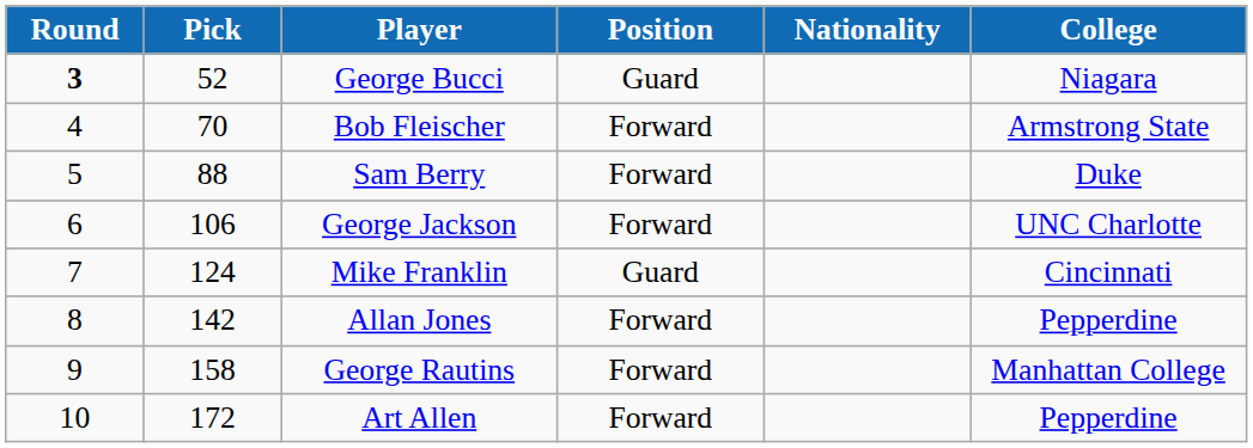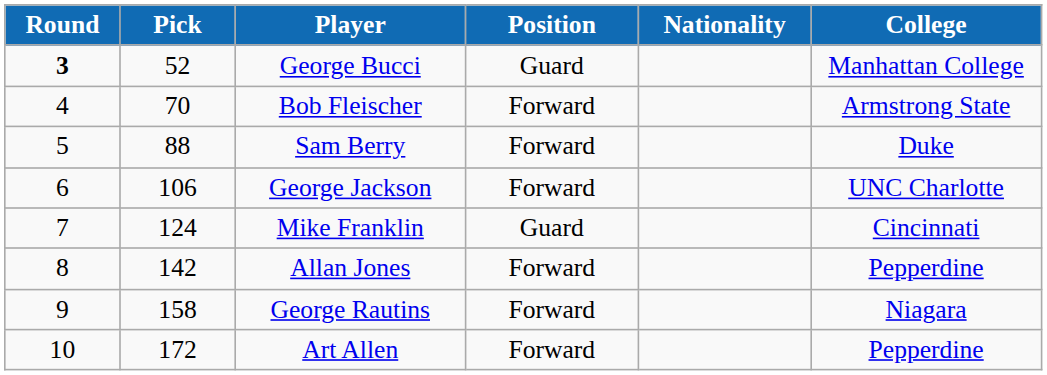 <table class="wikitable sortable">
 <tr>
 <th style="background:#106bb4; color:white; width:10%;">Round</th>
 <th style="background:#106bb4; color:white; width:10%;">Pick</th>
 <th style="background:#106bb4; color:white; width:20%;">Player</th>
 <th style="background:#106bb4; color:white" width="15%">Position</th>
 <th style="background:#106bb4; color:white" width="15%">Nationality</th>
 <th style="background:#106bb4; color:white; width:20%;">College</th>
 </tr>
 <tr style="text-align:center;" bgcolor="">
 <td><strong>3</strong></td>
 <td>52</td>
 <td><a href='#'>George Bucci</a></td>
 <td>Guard</td>
 <td></td>
-<td><a href='#'>Niagara</a></td>
+<td><a href='#'>Manhattan College</a></td>
 </tr>
 <tr style="text-align:center;" bgcolor="">
 <td>4</td>
 <td>70</td>
 <td><a href='#'>Bob Fleischer</a></td>
 <td>Forward</td>
 <td></td>
 <td><a href='#'>Armstrong State</a></td>
 </tr>
 <tr style="text-align:center;" bgcolor="">
 <td>5</td>
 <td>88</td>
 <td><a href='#'>Sam Berry</a></td>
 <td>Forward</td>
 <td></td>
 <td><a href='#'>Duke</a></td>
 </tr>
 <tr style="text-align:center;" bgcolor="">
 <td>6</td>
 <td>106</td>
 <td><a href='#'>George Jackson</a></td>
 <td>Forward</td>
 <td></td>
 <td><a href='#'>UNC Charlotte</a></td>
 </tr>
 <tr style="text-align:center;" bgcolor="">
 <td>7</td>
 <td>124</td>
 <td><a href='#'>Mike Franklin</a></td>
 <td>Guard</td>
 <td></td>
 <td><a href='#'>Cincinnati</a></td>
 </tr>
 <tr style="text-align:center;" bgcolor="">
 <td>8</td>
 <td>142</td>
 <td><a href='#'>Allan Jones</a></td>
 <td>Forward</td>
 <td></td>
 <td><a href='#'>Pepperdine</a></td>
 </tr>
 <tr style="text-align:center;" bgcolor="">
 <td>9</td>
 <td>158</td>
 <td><a href='#'>George Rautins</a></td>
 <td>Forward</td>
 <td></td>
-<td><a href='#'>Manhattan College</a></td>
+<td><a href='#'>Niagara</a></td>
 </tr>
 <tr style="text-align:center;" bgcolor="">
 <td>10</td>
 <td>172</td>
 <td><a href='#'>Art Allen</a></td>
 <td>Forward</td>
 <td></td>
 <td><a href='#'>Pepperdine</a></td>
 </tr>
 </table>
